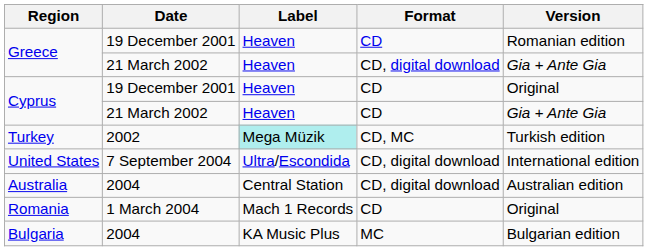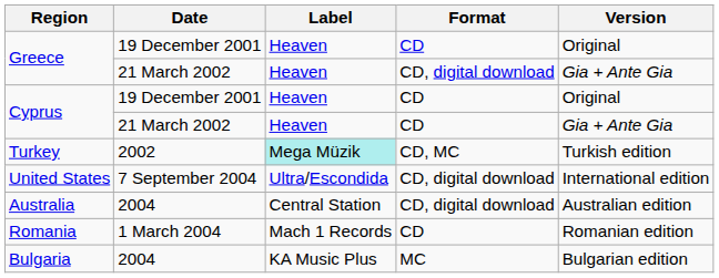 <table class="wikitable">
 <tr>
 <th>Region</th>
 <th>Date</th>
 <th>Label</th>
 <th>Format</th>
 <th>Version</th>
 </tr>
 <tr>
 <td rowspan="2"><a href='#'>Greece</a></td>
 <td>19 December 2001</td>
 <td><a href='#'>Heaven</a></td>
 <td><a href='#'>CD</a></td>
-<td>Romanian edition</td>
+<td>Original</td>
 </tr>
 <tr>
 <td>21 March 2002</td>
 <td><a href='#'>Heaven</a></td>
 <td>CD, <a href='#'>digital download</a></td>
 <td><em>Gia + Ante Gia</em></td>
 </tr>
 <tr>
 <td rowspan="2"><a href='#'>Cyprus</a></td>
 <td>19 December 2001</td>
 <td><a href='#'>Heaven</a></td>
 <td>CD</td>
 <td>Original</td>
 </tr>
 <tr>
 <td>21 March 2002</td>
 <td><a href='#'>Heaven</a></td>
 <td>CD</td>
 <td><em>Gia + Ante Gia</em></td>
 </tr>
 <tr>
 <td><a href='#'>Turkey</a></td>
 <td>2002</td>
 <td style="background: paleturquoise;">Mega Müzik</td>
 <td>CD, MC</td>
 <td>Turkish edition</td>
 </tr>
 <tr>
 <td><a href='#'>United States</a></td>
 <td>7 September 2004</td>
 <td><a href='#'>Ultra</a>/<a href='#'>Escondida</a></td>
 <td>CD, digital download</td>
 <td>International edition</td>
 </tr>
 <tr>
 <td><a href='#'>Australia</a></td>
 <td>2004</td>
 <td>Central Station</td>
 <td>CD, digital download</td>
 <td>Australian edition</td>
 </tr>
 <tr>
 <td><a href='#'>Romania</a></td>
 <td>1 March 2004</td>
 <td>Mach 1 Records</td>
 <td>CD</td>
-<td>Original</td>
+<td>Romanian edition</td>
 </tr>
 <tr>
 <td><a href='#'>Bulgaria</a></td>
 <td>2004</td>
 <td>KA Music Plus</td>
 <td>MC</td>
 <td>Bulgarian edition</td>
 </tr>
 </table>
